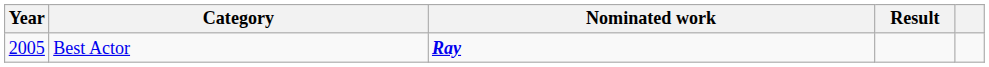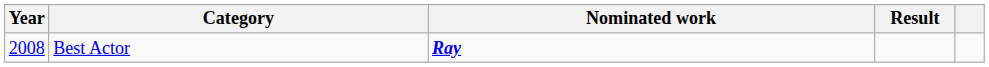 <table class=wikitable>
 <tr>
 <th scope="col" style="width:1em;">Year</th>
 <th scope="col" style="width:33em;">Category</th>
 <th scope="col" style="width:39em;">Nominated work</th>
 <th scope="col" style="width:5em;">Result</th>
 <th scope="col" style="width:2em;"></th>
 </tr>
 <tr>
-<td><a href='#'>2005</a></td>
+<td><a href='#'>2008</a></td>
 <td><a href='#'>Best Actor</a></td>
 <td><strong><em><a href='#'>Ray</a></em></strong></td>
 <td></td>
 <td></td>
 </tr>
 </table>
